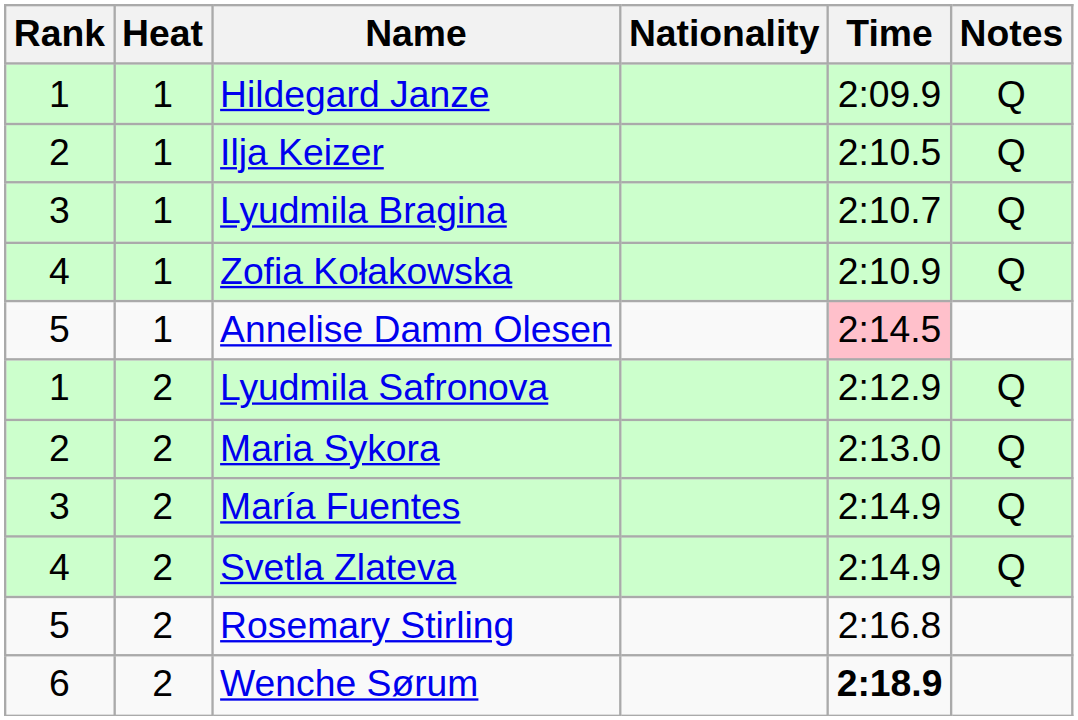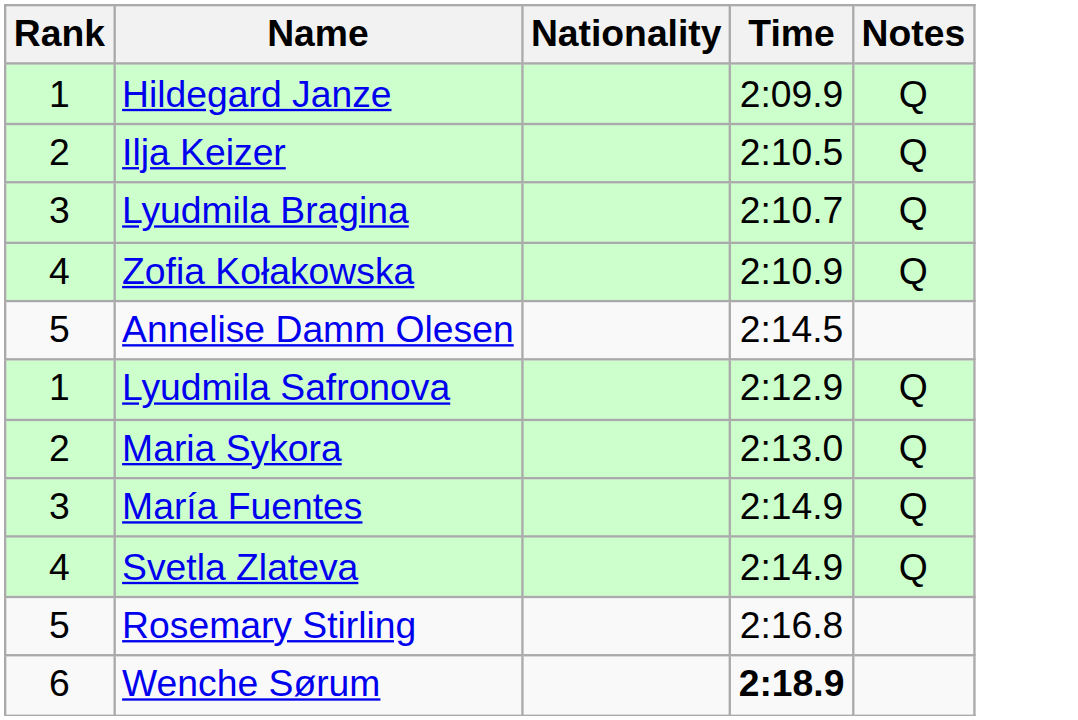 <table class="wikitable sortable" style="text-align:center">
 <tr>
 <th>Rank</th>
-<th>Heat</th>
 <th>Name</th>
 <th>Nationality</th>
 <th>Time</th>
 <th>Notes</th>
 </tr>
 <tr bgcolor=ccffcc>
-<td>1</td>
 <td>1</td>
 <td align="left"><a href='#'>Hildegard Janze</a></td>
 <td align=left></td>
 <td>2:09.9</td>
 <td>Q</td>
 </tr>
 <tr bgcolor=ccffcc>
 <td>2</td>
-<td>1</td>
 <td align="left"><a href='#'>Ilja Keizer</a></td>
 <td align=left></td>
 <td>2:10.5</td>
 <td>Q</td>
 </tr>
 <tr bgcolor=ccffcc>
 <td>3</td>
-<td>1</td>
 <td align="left"><a href='#'>Lyudmila Bragina</a></td>
 <td align=left></td>
 <td>2:10.7</td>
 <td>Q</td>
 </tr>
 <tr bgcolor=ccffcc>
 <td>4</td>
-<td>1</td>
 <td align="left"><a href='#'>Zofia Kołakowska</a></td>
 <td align=left></td>
 <td>2:10.9</td>
 <td>Q</td>
 </tr>
 <tr>
 <td>5</td>
-<td>1</td>
 <td align="left"><a href='#'>Annelise Damm Olesen</a></td>
 <td align=left></td>
-<td style="background: pink;">2:14.5</td>
+<td>2:14.5</td>
 <td></td>
 </tr>
 <tr bgcolor=ccffcc>
 <td>1</td>
-<td>2</td>
 <td align="left"><a href='#'>Lyudmila Safronova</a></td>
 <td align=left></td>
 <td>2:12.9</td>
 <td>Q</td>
 </tr>
 <tr bgcolor=ccffcc>
-<td>2</td>
 <td>2</td>
 <td align="left"><a href='#'>Maria Sykora</a></td>
 <td align=left></td>
 <td>2:13.0</td>
 <td>Q</td>
 </tr>
 <tr bgcolor=ccffcc>
 <td>3</td>
-<td>2</td>
 <td align="left"><a href='#'>María Fuentes</a></td>
 <td align=left></td>
 <td>2:14.9</td>
 <td>Q</td>
 </tr>
 <tr bgcolor=ccffcc>
 <td>4</td>
-<td>2</td>
 <td align="left"><a href='#'>Svetla Zlateva</a></td>
 <td align=left></td>
 <td>2:14.9</td>
 <td>Q</td>
 </tr>
 <tr>
 <td>5</td>
-<td>2</td>
 <td align="left"><a href='#'>Rosemary Stirling</a></td>
 <td align=left></td>
 <td>2:16.8</td>
 <td></td>
 </tr>
 <tr>
 <td>6</td>
-<td>2</td>
 <td align="left"><a href='#'>Wenche Sørum</a></td>
 <td align=left></td>
 <td><strong>2:18.9</strong></td>
 <td></td>
 </tr>
 </table>
